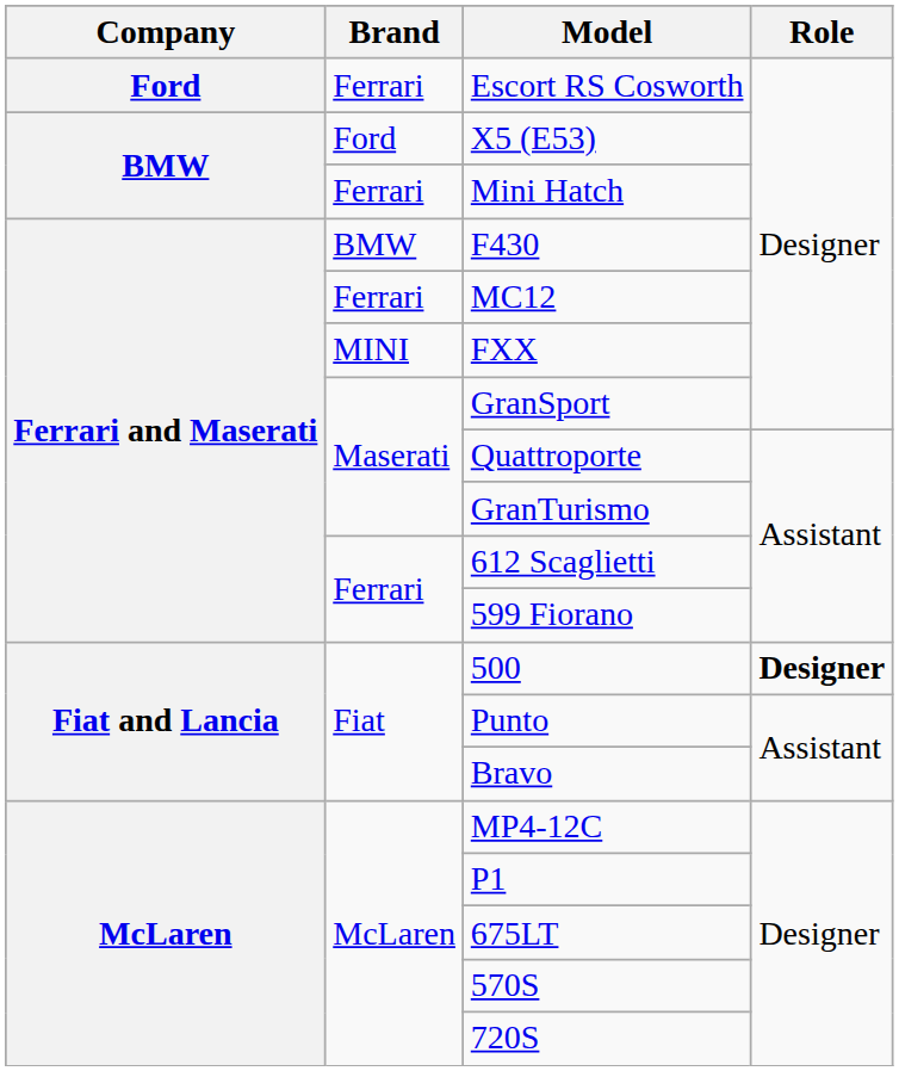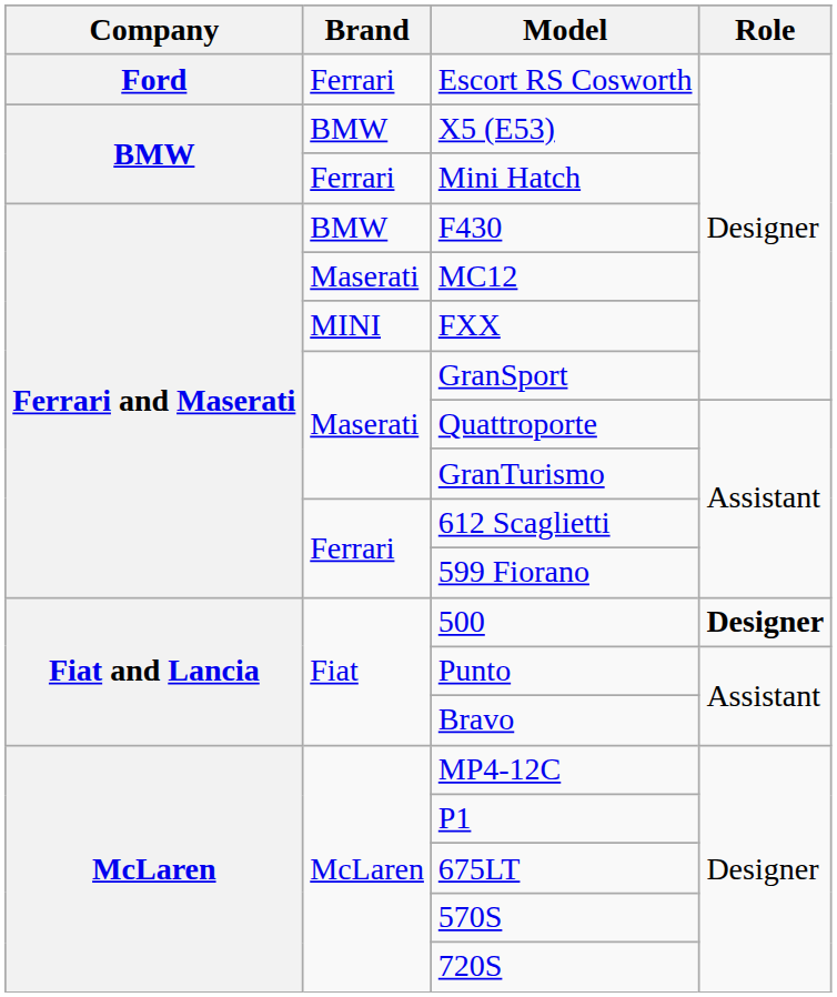 <table class="wikitable">
 <tr>
 <th><strong>Company</strong></th>
 <th><strong>Brand</strong></th>
 <th><strong>Model</strong></th>
 <th>Role</th>
 </tr>
 <tr>
 <th><a href='#'>Ford</a></th>
 <td><a href='#'>Ferrari</a></td>
 <td><a href='#'>Escort RS Cosworth</a></td>
 <td rowspan="7">Designer</td>
 </tr>
 <tr>
 <th rowspan="2"><a href='#'>BMW</a></th>
-<td><a href='#'>Ford</a></td>
+<td><a href='#'>BMW</a></td>
 <td><a href='#'>X5 (E53)</a></td>
 </tr>
 <tr>
 <td><a href='#'>Ferrari</a></td>
 <td><a href='#'>Mini Hatch</a></td>
 </tr>
 <tr>
 <th rowspan="8"><a href='#'>Ferrari</a> and <a href='#'>Maserati</a></th>
 <td><a href='#'>BMW</a></td>
 <td><a href='#'>F430</a></td>
 </tr>
 <tr>
-<td><a href='#'>Ferrari</a></td>
+<td><a href='#'>Maserati</a></td>
 <td><a href='#'>MC12</a></td>
 </tr>
 <tr>
 <td><a href='#'>MINI</a></td>
 <td><a href='#'>FXX</a></td>
 </tr>
 <tr>
 <td rowspan="3"><a href='#'>Maserati</a></td>
 <td><a href='#'>GranSport</a></td>
 </tr>
 <tr>
 <td><a href='#'>Quattroporte</a></td>
 <td rowspan="4">Assistant</td>
 </tr>
 <tr>
 <td><a href='#'>GranTurismo</a></td>
 </tr>
 <tr>
 <td rowspan="2"><a href='#'>Ferrari</a></td>
 <td><a href='#'>612 Scaglietti</a></td>
 </tr>
 <tr>
 <td><a href='#'>599 Fiorano</a></td>
 </tr>
 <tr>
 <th rowspan="3"><a href='#'>Fiat</a> and <a href='#'>Lancia</a></th>
 <td rowspan="3"><a href='#'>Fiat</a></td>
 <td><a href='#'>500</a></td>
 <td><strong>Designer</strong></td>
 </tr>
 <tr>
 <td><a href='#'>Punto</a></td>
 <td rowspan="2">Assistant</td>
 </tr>
 <tr>
 <td><a href='#'>Bravo</a></td>
 </tr>
 <tr>
 <th rowspan="5"><a href='#'>McLaren</a></th>
 <td rowspan="5"><a href='#'>McLaren</a></td>
 <td><a href='#'>MP4-12C</a></td>
 <td rowspan="5">Designer</td>
 </tr>
 <tr>
 <td><a href='#'>P1</a></td>
 </tr>
 <tr>
 <td><a href='#'>675LT</a></td>
 </tr>
 <tr>
 <td><a href='#'>570S</a></td>
 </tr>
 <tr>
 <td><a href='#'>720S</a></td>
 </tr>
 </table>
